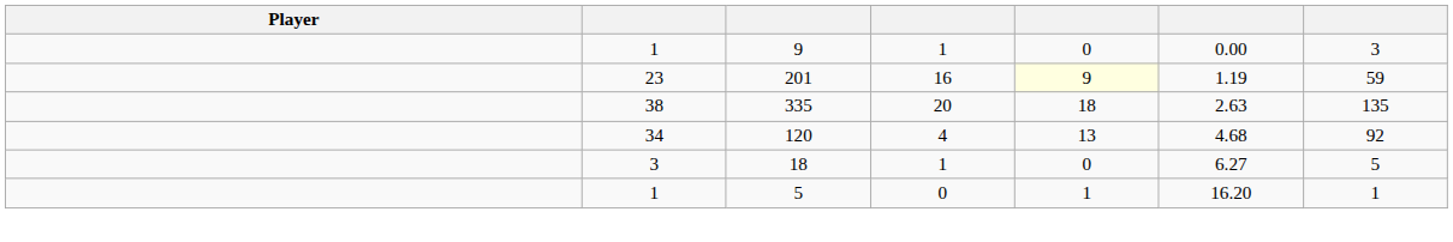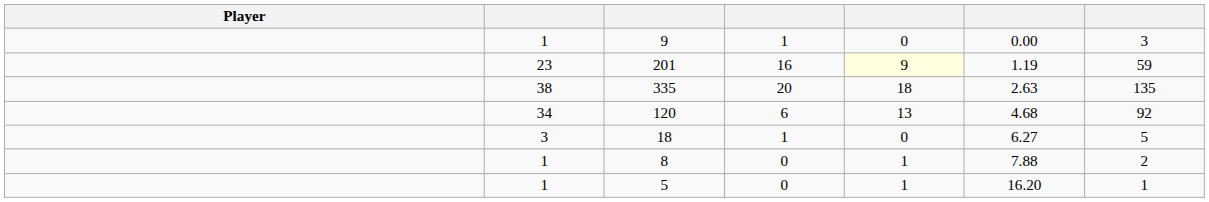 <table class="wikitable sortable" style="text-align:center;" width="100%">
 <tr>
 <th width="40%">Player</th>
 <th width="10%"></th>
 <th width="10%"></th>
 <th width="10%"></th>
 <th width="10%"></th>
 <th width="10%"></th>
 <th width="10%"></th>
 </tr>
 <tr>
 <td></td>
 <td>1</td>
 <td>9</td>
 <td>1</td>
 <td>0</td>
 <td>0.00</td>
 <td>3</td>
 </tr>
 <tr>
 <td></td>
 <td>23</td>
 <td>201</td>
 <td>16</td>
 <td style="background: lightyellow;">9</td>
 <td>1.19</td>
 <td>59</td>
 </tr>
 <tr>
 <td></td>
 <td>38</td>
 <td>335</td>
 <td>20</td>
 <td>18</td>
 <td>2.63</td>
 <td>135</td>
 </tr>
 <tr>
 <td></td>
 <td>34</td>
 <td>120</td>
-<td>4</td>
+<td>6</td>
 <td>13</td>
 <td>4.68</td>
 <td>92</td>
 </tr>
 <tr>
 <td></td>
 <td>3</td>
 <td>18</td>
 <td>1</td>
 <td>0</td>
 <td>6.27</td>
 <td>5</td>
 </tr>
 <tr>
 <td></td>
 <td>1</td>
+<td>8</td>
+<td>0</td>
+<td>1</td>
+<td>7.88</td>
+<td>2</td>
+</tr>
+<tr>
+<td></td>
+<td>1</td>
 <td>5</td>
 <td>0</td>
 <td>1</td>
 <td>16.20</td>
 <td>1</td>
 </tr>
 </table>
